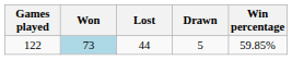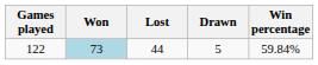 <table class="wikitable" style="text-align:center">
 <tr>
 <th width="70">Games played</th>
 <th width="70">Won</th>
 <th width="70">Lost</th>
 <th width="70">Drawn</th>
 <th width="70">Win percentage</th>
 </tr>
 <tr>
 <td>122</td>
 <td style="background: lightblue;">73</td>
 <td>44</td>
 <td>5</td>
-<td>59.85%</td>
+<td>59.84%</td>
 </tr>
 </table>
